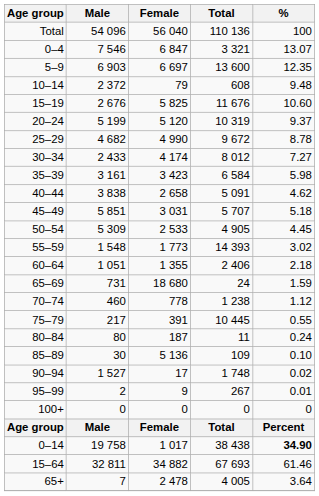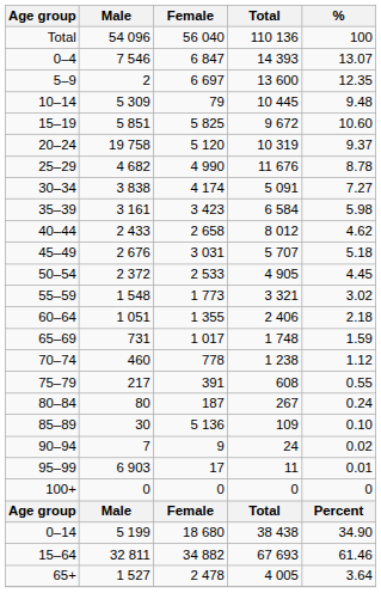 <table class="wikitable">
 <tr>
 <th width="80pt">Age group</th>
 <th width="80pt">Male</th>
 <th width="80pt">Female</th>
 <th width="80pt">Total</th>
 <th width="80pt">%</th>
 </tr>
 <tr>
 <td align="right">Total</td>
 <td align="right">54 096</td>
 <td align="right">56 040</td>
 <td align="right">110 136</td>
 <td align="right">100</td>
 </tr>
 <tr>
 <td align="right">0–4</td>
 <td align="right">7 546</td>
 <td align="right">6 847</td>
-<td align="right">3 321</td>
+<td align="right">14 393</td>
 <td align="right">13.07</td>
 </tr>
 <tr>
 <td align="right">5–9</td>
-<td align="right">6 903</td>
+<td align="right">2</td>
 <td align="right">6 697</td>
 <td align="right">13 600</td>
 <td align="right">12.35</td>
 </tr>
 <tr>
 <td align="right">10–14</td>
-<td align="right">2 372</td>
+<td align="right">5 309</td>
 <td align="right">79</td>
-<td align="right">608</td>
+<td align="right">10 445</td>
 <td align="right">9.48</td>
 </tr>
 <tr>
 <td align="right">15–19</td>
-<td align="right">2 676</td>
+<td align="right">5 851</td>
 <td align="right">5 825</td>
-<td align="right">11 676</td>
+<td align="right">9 672</td>
 <td align="right">10.60</td>
 </tr>
 <tr>
 <td align="right">20–24</td>
-<td align="right">5 199</td>
+<td align="right">19 758</td>
 <td align="right">5 120</td>
 <td align="right">10 319</td>
 <td align="right">9.37</td>
 </tr>
 <tr>
 <td align="right">25–29</td>
 <td align="right">4 682</td>
 <td align="right">4 990</td>
-<td align="right">9 672</td>
+<td align="right">11 676</td>
 <td align="right">8.78</td>
 </tr>
 <tr>
 <td align="right">30–34</td>
-<td align="right">2 433</td>
+<td align="right">3 838</td>
 <td align="right">4 174</td>
-<td align="right">8 012</td>
+<td align="right">5 091</td>
 <td align="right">7.27</td>
 </tr>
 <tr>
 <td align="right">35–39</td>
 <td align="right">3 161</td>
 <td align="right">3 423</td>
 <td align="right">6 584</td>
 <td align="right">5.98</td>
 </tr>
 <tr>
 <td align="right">40–44</td>
-<td align="right">3 838</td>
+<td align="right">2 433</td>
 <td align="right">2 658</td>
-<td align="right">5 091</td>
+<td align="right">8 012</td>
 <td align="right">4.62</td>
 </tr>
 <tr>
 <td align="right">45–49</td>
-<td align="right">5 851</td>
+<td align="right">2 676</td>
 <td align="right">3 031</td>
 <td align="right">5 707</td>
 <td align="right">5.18</td>
 </tr>
 <tr>
 <td align="right">50–54</td>
-<td align="right">5 309</td>
+<td align="right">2 372</td>
 <td align="right">2 533</td>
 <td align="right">4 905</td>
 <td align="right">4.45</td>
 </tr>
 <tr>
 <td align="right">55–59</td>
 <td align="right">1 548</td>
 <td align="right">1 773</td>
-<td align="right">14 393</td>
+<td align="right">3 321</td>
 <td align="right">3.02</td>
 </tr>
 <tr>
 <td align="right">60–64</td>
 <td align="right">1 051</td>
 <td align="right">1 355</td>
 <td align="right">2 406</td>
 <td align="right">2.18</td>
 </tr>
 <tr>
 <td align="right">65–69</td>
 <td align="right">731</td>
-<td align="right">18 680</td>
-<td align="right">24</td>
+<td align="right">1 017</td>
+<td align="right">1 748</td>
 <td align="right">1.59</td>
 </tr>
 <tr>
 <td align="right">70–74</td>
 <td align="right">460</td>
 <td align="right">778</td>
 <td align="right">1 238</td>
 <td align="right">1.12</td>
 </tr>
 <tr>
 <td align="right">75–79</td>
 <td align="right">217</td>
 <td align="right">391</td>
-<td align="right">10 445</td>
+<td align="right">608</td>
 <td align="right">0.55</td>
 </tr>
 <tr>
 <td align="right">80–84</td>
 <td align="right">80</td>
 <td align="right">187</td>
-<td align="right">11</td>
+<td align="right">267</td>
 <td align="right">0.24</td>
 </tr>
 <tr>
 <td align="right">85–89</td>
 <td align="right">30</td>
 <td align="right">5 136</td>
 <td align="right">109</td>
 <td align="right">0.10</td>
 </tr>
 <tr>
 <td align="right">90–94</td>
-<td align="right">1 527</td>
-<td align="right">17</td>
-<td align="right">1 748</td>
+<td align="right">7</td>
+<td align="right">9</td>
+<td align="right">24</td>
 <td align="right">0.02</td>
 </tr>
 <tr>
 <td align="right">95–99</td>
-<td align="right">2</td>
-<td align="right">9</td>
-<td align="right">267</td>
+<td align="right">6 903</td>
+<td align="right">17</td>
+<td align="right">11</td>
 <td align="right">0.01</td>
 </tr>
 <tr>
 <td align="right">100+</td>
 <td align="right">0</td>
 <td align="right">0</td>
 <td align="right">0</td>
 <td align="right">0</td>
 </tr>
 <tr>
 <th width="50">Age group</th>
 <th width="80pt">Male</th>
 <th width="80">Female</th>
 <th width="80">Total</th>
 <th width="50">Percent</th>
 </tr>
 <tr>
 <td align="right">0–14</td>
-<td align="right">19 758</td>
-<td align="right">1 017</td>
+<td align="right">5 199</td>
+<td align="right">18 680</td>
 <td align="right">38 438</td>
-<td align="right"><strong>34.90</strong></td>
+<td align="right">34.90</td>
 </tr>
 <tr>
 <td align="right">15–64</td>
 <td align="right">32 811</td>
 <td align="right">34 882</td>
 <td align="right">67 693</td>
 <td align="right">61.46</td>
 </tr>
 <tr>
 <td align="right">65+</td>
-<td align="right">7</td>
+<td align="right">1 527</td>
 <td align="right">2 478</td>
 <td align="right">4 005</td>
 <td align="right">3.64</td>
 </tr>
 <tr>
 </tr>
 </table>
